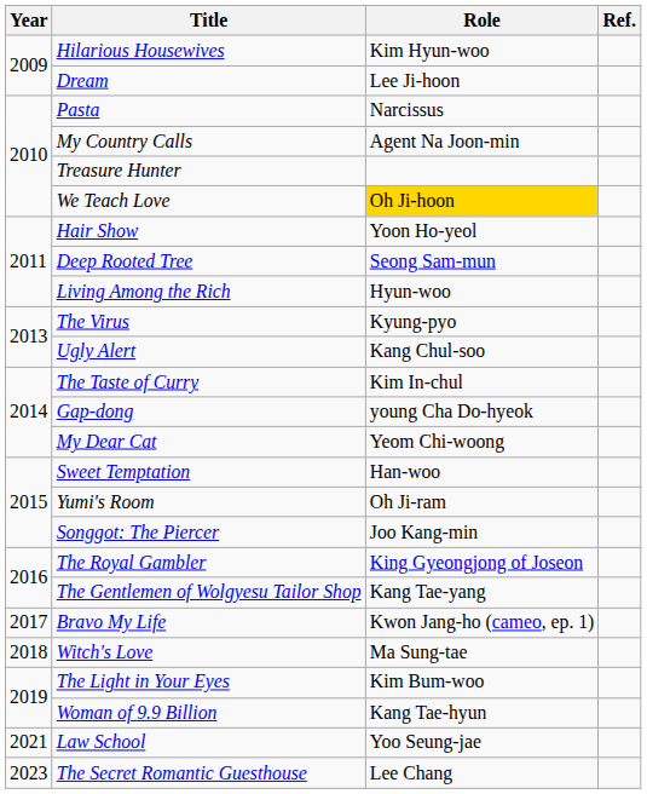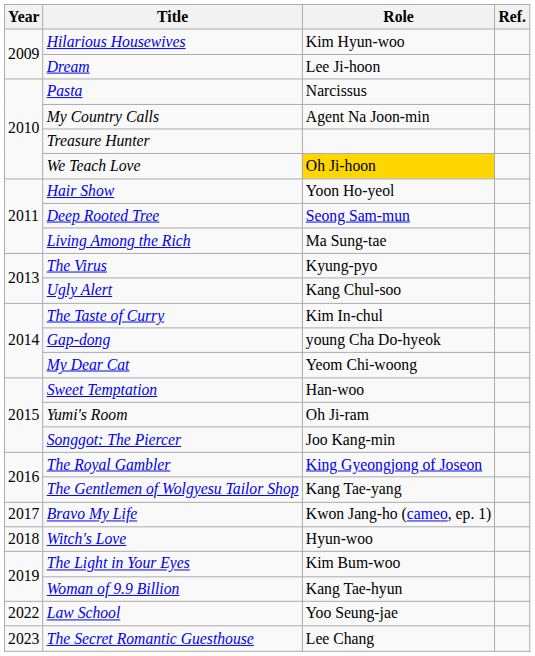 <table class="wikitable">
 <tr>
 <th>Year</th>
 <th>Title</th>
 <th>Role</th>
 <th>Ref.</th>
 </tr>
 <tr>
 <td rowspan=2>2009</td>
 <td><em><a href='#'>Hilarious Housewives</a></em></td>
 <td>Kim Hyun-woo</td>
 <td></td>
 </tr>
 <tr>
 <td><em><a href='#'>Dream</a></em></td>
 <td>Lee Ji-hoon</td>
 <td></td>
 </tr>
 <tr>
 <td rowspan=4>2010</td>
 <td><em><a href='#'>Pasta</a></em></td>
 <td>Narcissus</td>
 <td></td>
 </tr>
 <tr>
 <td><em>My Country Calls</em> </td>
 <td>Agent Na Joon-min</td>
 <td></td>
 </tr>
 <tr>
 <td><em>Treasure Hunter</em></td>
 <td></td>
 <td></td>
 </tr>
 <tr>
 <td><em>We Teach Love</em></td>
 <td style="background: gold;">Oh Ji-hoon</td>
 <td></td>
 </tr>
 <tr>
 <td rowspan=3>2011</td>
 <td><em><a href='#'>Hair Show</a></em></td>
 <td>Yoon Ho-yeol</td>
 <td></td>
 </tr>
 <tr>
 <td><em><a href='#'>Deep Rooted Tree</a></em></td>
 <td><a href='#'>Seong Sam-mun</a></td>
 <td></td>
 </tr>
 <tr>
 <td><em><a href='#'>Living Among the Rich</a></em></td>
-<td>Hyun-woo</td>
+<td>Ma Sung-tae</td>
 <td></td>
 </tr>
 <tr>
 <td rowspan=2>2013</td>
 <td><em><a href='#'>The Virus</a></em></td>
 <td>Kyung-pyo</td>
 <td></td>
 </tr>
 <tr>
 <td><em><a href='#'>Ugly Alert</a></em></td>
 <td>Kang Chul-soo</td>
 <td></td>
 </tr>
 <tr>
 <td rowspan=3>2014</td>
 <td><em><a href='#'>The Taste of Curry</a></em></td>
 <td>Kim In-chul</td>
 <td></td>
 </tr>
 <tr>
 <td><em><a href='#'>Gap-dong</a></em></td>
 <td>young Cha Do-hyeok</td>
 <td></td>
 </tr>
 <tr>
 <td><em><a href='#'>My Dear Cat</a></em></td>
 <td>Yeom Chi-woong</td>
 <td></td>
 </tr>
 <tr>
 <td rowspan=3>2015</td>
 <td><em><a href='#'>Sweet Temptation</a></em></td>
 <td>Han-woo</td>
 <td></td>
 </tr>
 <tr>
 <td><em>Yumi's Room</em></td>
 <td>Oh Ji-ram</td>
 <td></td>
 </tr>
 <tr>
 <td><em><a href='#'>Songgot: The Piercer</a></em></td>
 <td>Joo Kang-min</td>
 <td></td>
 </tr>
 <tr>
 <td rowspan=2>2016</td>
 <td><em><a href='#'>The Royal Gambler</a></em></td>
 <td><a href='#'>King Gyeongjong of Joseon</a></td>
 <td></td>
 </tr>
 <tr>
 <td><em><a href='#'>The Gentlemen of Wolgyesu Tailor Shop</a></em></td>
 <td>Kang Tae-yang</td>
 <td></td>
 </tr>
 <tr>
 <td>2017</td>
 <td><em><a href='#'>Bravo My Life</a></em></td>
 <td>Kwon Jang-ho (<a href='#'>cameo</a>, ep. 1)</td>
 <td></td>
 </tr>
 <tr>
 <td>2018</td>
 <td><em><a href='#'>Witch's Love</a></em></td>
-<td>Ma Sung-tae</td>
+<td>Hyun-woo</td>
 <td></td>
 </tr>
 <tr>
 <td rowspan="2">2019</td>
 <td><em><a href='#'>The Light in Your Eyes</a></em></td>
 <td>Kim Bum-woo</td>
 <td></td>
 </tr>
 <tr>
 <td><em><a href='#'>Woman of 9.9 Billion</a></em></td>
 <td>Kang Tae-hyun</td>
 <td></td>
 </tr>
 <tr>
-<td>2021</td>
+<td>2022</td>
 <td><em><a href='#'>Law School</a></em></td>
 <td>Yoo Seung-jae</td>
 <td></td>
 </tr>
 <tr>
 <td>2023</td>
 <td><em><a href='#'>The Secret Romantic Guesthouse</a></em></td>
 <td>Lee Chang</td>
 <td></td>
 </tr>
 </table>
